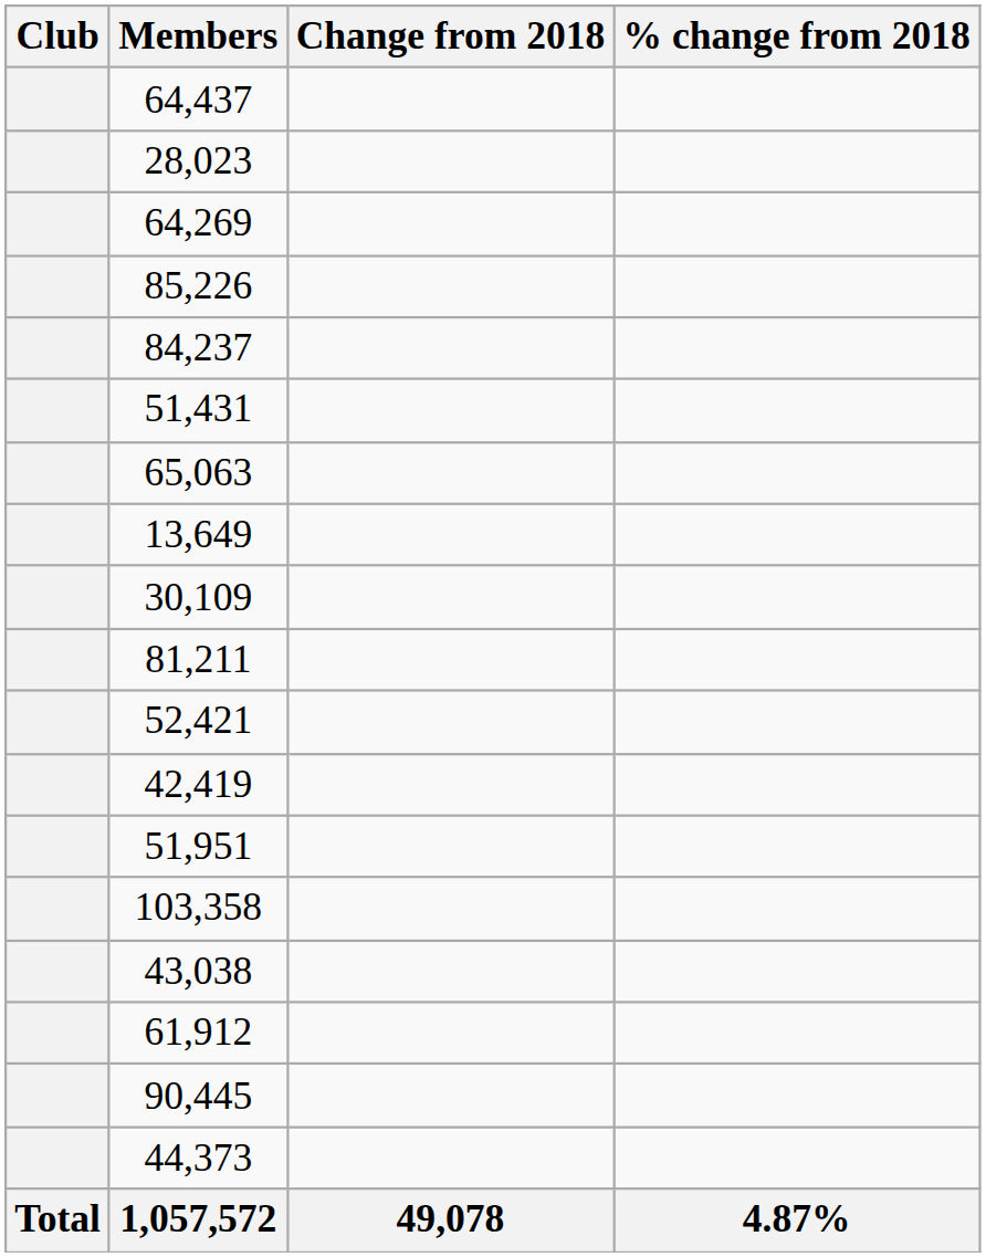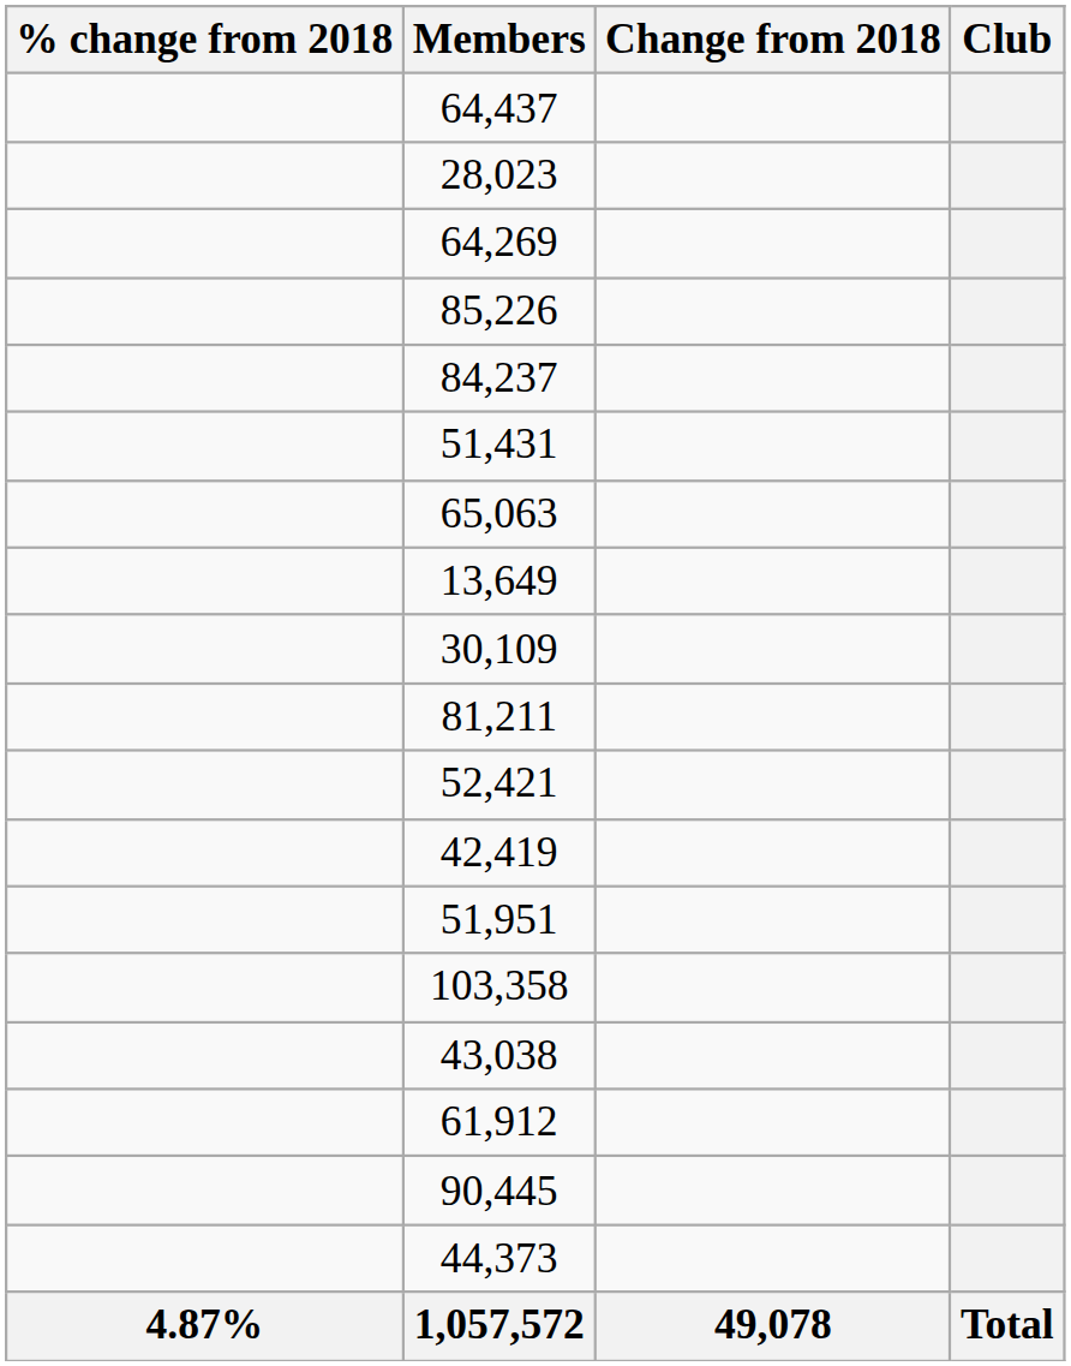 <table class="wikitable plainrowheaders sortable" style="text-align:center;">
 <tr>
-<th>Club</th>
+<th>% change from 2018</th>
 <th>Members</th>
 <th>Change from 2018</th>
-<th>% change from 2018</th>
+<th>Club</th>
 </tr>
 <tr>
-<th scope="row"></th>
+<td></td>
 <td>64,437</td>
 <td></td>
-<td></td>
+<th scope="row"></th>
 </tr>
 <tr>
-<th scope="row"></th>
+<td></td>
 <td>28,023</td>
 <td></td>
-<td></td>
+<th scope="row"></th>
 </tr>
 <tr>
-<th scope="row"></th>
+<td></td>
 <td>64,269</td>
 <td></td>
-<td></td>
+<th scope="row"></th>
 </tr>
 <tr>
-<th scope="row"></th>
+<td></td>
 <td>85,226</td>
 <td></td>
-<td></td>
+<th scope="row"></th>
 </tr>
 <tr>
-<th scope="row"></th>
+<td></td>
 <td>84,237</td>
 <td></td>
-<td></td>
+<th scope="row"></th>
 </tr>
 <tr>
-<th scope="row"></th>
+<td></td>
 <td>51,431</td>
 <td></td>
-<td></td>
+<th scope="row"></th>
 </tr>
 <tr>
-<th scope="row"></th>
+<td></td>
 <td>65,063</td>
 <td></td>
-<td></td>
+<th scope="row"></th>
 </tr>
 <tr>
-<th scope="row"></th>
+<td></td>
 <td>13,649</td>
 <td></td>
-<td></td>
+<th scope="row"></th>
 </tr>
 <tr>
-<th scope="row"></th>
+<td></td>
 <td>30,109</td>
 <td></td>
-<td></td>
+<th scope="row"></th>
 </tr>
 <tr>
-<th scope="row"></th>
+<td></td>
 <td>81,211</td>
 <td></td>
-<td></td>
+<th scope="row"></th>
 </tr>
 <tr>
-<th scope="row"></th>
+<td></td>
 <td>52,421</td>
 <td></td>
-<td></td>
+<th scope="row"></th>
 </tr>
 <tr>
-<th scope="row"></th>
+<td></td>
 <td>42,419</td>
 <td></td>
-<td></td>
+<th scope="row"></th>
 </tr>
 <tr>
-<th scope="row"></th>
+<td></td>
 <td>51,951</td>
 <td></td>
-<td></td>
+<th scope="row"></th>
 </tr>
 <tr>
-<th scope="row"></th>
+<td></td>
 <td>103,358</td>
 <td></td>
-<td></td>
+<th scope="row"></th>
 </tr>
 <tr>
-<th scope="row"></th>
+<td></td>
 <td>43,038</td>
 <td></td>
-<td></td>
+<th scope="row"></th>
 </tr>
 <tr>
-<th scope="row"></th>
+<td></td>
 <td>61,912</td>
 <td></td>
-<td></td>
+<th scope="row"></th>
 </tr>
 <tr>
-<th scope="row"></th>
+<td></td>
 <td>90,445</td>
 <td></td>
-<td></td>
+<th scope="row"></th>
 </tr>
 <tr>
-<th scope="row"></th>
+<td></td>
 <td>44,373</td>
 <td></td>
-<td></td>
+<th scope="row"></th>
 </tr>
 <tr class="sortbottom">
-<th>Total</th>
+<th> 4.87%</th>
 <th>1,057,572</th>
 <th> 49,078</th>
-<th> 4.87%</th>
+<th>Total</th>
 </tr>
 </table>
